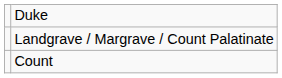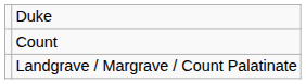 <table class="wikitable" style="margin-left: auto; margin-right: auto;">
 <tr>
 <td></td>
 <td>Duke</td>
 </tr>
 <tr>
 <td></td>
-<td>Landgrave / Margrave / Count Palatinate</td>
+<td>Count</td>
 </tr>
 <tr>
 <td></td>
-<td>Count</td>
+<td>Landgrave / Margrave / Count Palatinate</td>
 </tr>
 </table>
